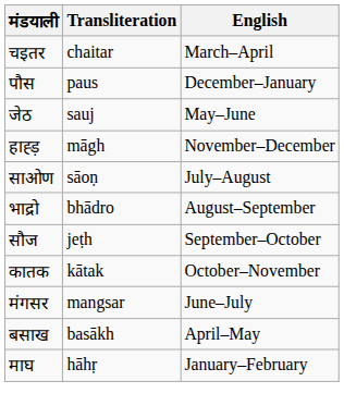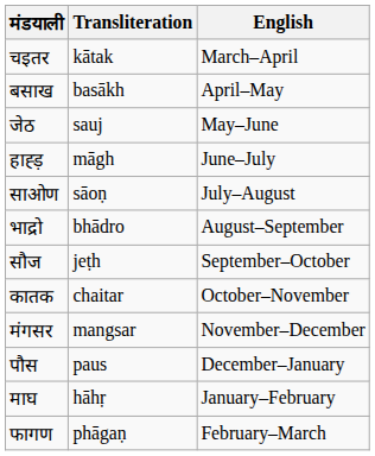 <table class="wikitable">
 <tr>
 <th>मंडयाली</th>
 <th>Transliteration</th>
 <th>English</th>
 </tr>
 <tr>
 <td>चइतर</td>
-<td>chaitar</td>
+<td>kātak</td>
 <td>March–April</td>
 </tr>
 <tr>
-<td>पौस</td>
-<td>paus</td>
-<td>December–January</td>
+<td>बसाख</td>
+<td>basākh</td>
+<td>April–May</td>
 </tr>
 <tr>
 <td>जेठ</td>
 <td>sauj</td>
 <td>May–June</td>
 </tr>
 <tr>
 <td>हाह्ड़</td>
 <td>māgh</td>
-<td>November–December</td>
+<td>June–July</td>
 </tr>
 <tr>
 <td>साओण</td>
 <td>sāoṇ</td>
 <td>July–August</td>
 </tr>
 <tr>
 <td>भाद्रो</td>
 <td>bhādro</td>
 <td>August–September</td>
 </tr>
 <tr>
 <td>सौज</td>
 <td>jeṭh</td>
 <td>September–October</td>
 </tr>
 <tr>
 <td>कातक</td>
-<td>kātak</td>
+<td>chaitar</td>
 <td>October–November</td>
 </tr>
 <tr>
 <td>मंगसर</td>
 <td>mangsar</td>
-<td>June–July</td>
+<td>November–December</td>
 </tr>
 <tr>
-<td>बसाख</td>
-<td>basākh</td>
-<td>April–May</td>
+<td>पौस</td>
+<td>paus</td>
+<td>December–January</td>
 </tr>
 <tr>
 <td>माघ</td>
 <td>hāhṛ</td>
 <td>January–February</td>
 </tr>
+<tr>
+<td>फागण</td>
+<td>phāgaṇ</td>
+<td>February–March</td>
+</tr>
 </table>
